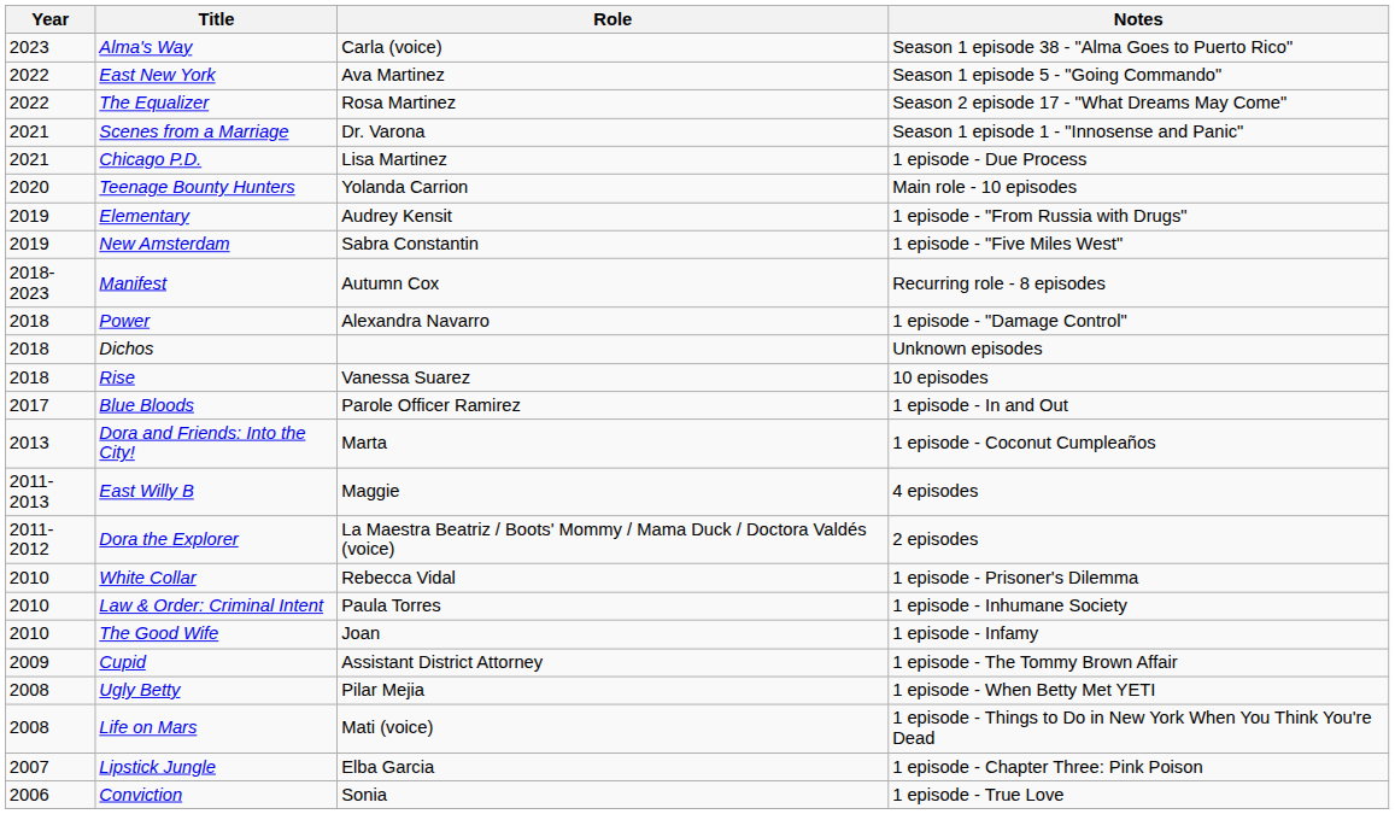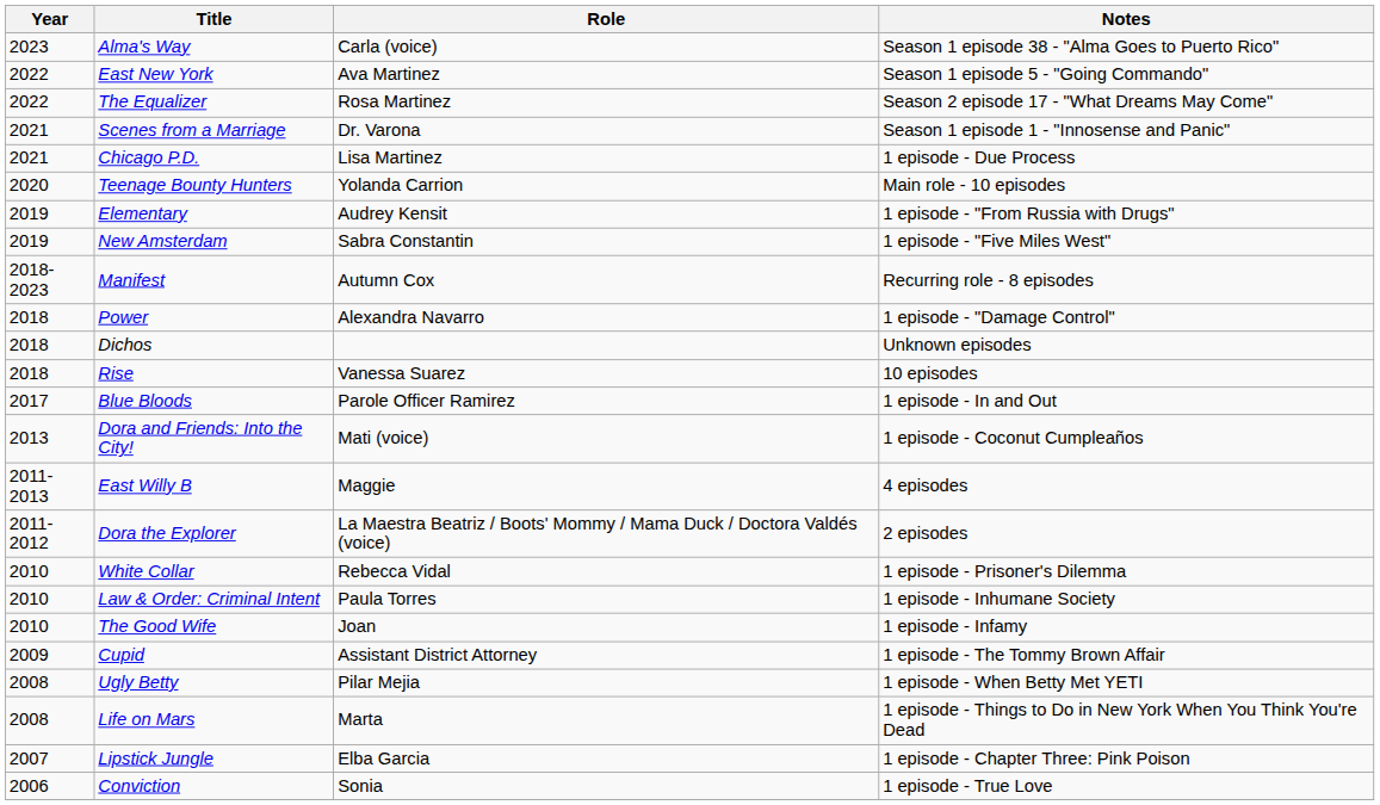 <table class="wikitable sortable">
 <tr>
 <th>Year</th>
 <th>Title</th>
 <th>Role</th>
 <th>Notes</th>
 </tr>
 <tr>
 <td>2023</td>
 <td><em> <a href='#'>Alma's Way</a> </em></td>
 <td>Carla (voice)</td>
 <td>Season 1 episode 38 - "Alma Goes to Puerto Rico"</td>
 </tr>
 <tr>
 <td>2022</td>
 <td><em> <a href='#'>East New York</a> </em></td>
 <td>Ava Martinez</td>
 <td>Season 1 episode 5 - "Going Commando"</td>
 </tr>
 <tr>
 <td>2022</td>
 <td><em> <a href='#'>The Equalizer</a> </em></td>
 <td>Rosa Martinez</td>
 <td>Season 2 episode 17 - "What Dreams May Come"</td>
 </tr>
 <tr>
 <td>2021</td>
 <td><em> <a href='#'>Scenes from a Marriage</a> </em></td>
 <td>Dr. Varona</td>
 <td>Season 1 episode 1 - "Innosense and Panic"</td>
 </tr>
 <tr>
 <td>2021</td>
 <td><em> <a href='#'>Chicago P.D.</a> </em></td>
 <td>Lisa Martinez</td>
 <td>1 episode - Due Process</td>
 </tr>
 <tr>
 <td>2020</td>
 <td><em> <a href='#'>Teenage Bounty Hunters</a> </em></td>
 <td>Yolanda Carrion</td>
 <td>Main role - 10 episodes</td>
 </tr>
 <tr>
 <td>2019</td>
 <td><em> <a href='#'>Elementary</a> </em></td>
 <td>Audrey Kensit</td>
 <td>1 episode - "From Russia with Drugs"</td>
 </tr>
 <tr>
 <td>2019</td>
 <td><em> <a href='#'>New Amsterdam</a> </em></td>
 <td>Sabra Constantin</td>
 <td>1 episode - "Five Miles West"</td>
 </tr>
 <tr>
 <td>2018-2023</td>
 <td><em><a href='#'>Manifest</a></em></td>
 <td>Autumn Cox</td>
 <td>Recurring role - 8 episodes</td>
 </tr>
 <tr>
 <td>2018</td>
 <td><em> <a href='#'>Power</a> </em></td>
 <td>Alexandra Navarro</td>
 <td>1 episode - "Damage Control"</td>
 </tr>
 <tr>
 <td>2018</td>
 <td><em> Dichos </em></td>
 <td></td>
 <td>Unknown episodes</td>
 </tr>
 <tr>
 <td>2018</td>
 <td><em> <a href='#'>Rise</a> </em></td>
 <td>Vanessa Suarez</td>
 <td>10 episodes</td>
 </tr>
 <tr>
 <td>2017</td>
 <td><em> <a href='#'>Blue Bloods</a> </em></td>
 <td>Parole Officer Ramirez</td>
 <td>1 episode - In and Out</td>
 </tr>
 <tr>
 <td>2013</td>
 <td><em> <a href='#'>Dora and Friends: Into the City!</a> </em></td>
-<td>Marta</td>
+<td>Mati (voice)</td>
 <td>1 episode - Coconut Cumpleaños</td>
 </tr>
 <tr>
 <td>2011-2013</td>
 <td><em> <a href='#'>East Willy B</a> </em></td>
 <td>Maggie</td>
 <td>4 episodes</td>
 </tr>
 <tr>
 <td>2011-2012</td>
 <td><em> <a href='#'>Dora the Explorer</a> </em></td>
 <td>La Maestra Beatriz / Boots' Mommy / Mama Duck / Doctora Valdés (voice)</td>
 <td>2 episodes</td>
 </tr>
 <tr>
 <td>2010</td>
 <td><em> <a href='#'>White Collar</a> </em></td>
 <td>Rebecca Vidal</td>
 <td>1 episode - Prisoner's Dilemma</td>
 </tr>
 <tr>
 <td>2010</td>
 <td><em> <a href='#'>Law & Order: Criminal Intent</a> </em></td>
 <td>Paula Torres</td>
 <td>1 episode - Inhumane Society</td>
 </tr>
 <tr>
 <td>2010</td>
 <td><em> <a href='#'>The Good Wife</a> </em></td>
 <td>Joan</td>
 <td>1 episode - Infamy</td>
 </tr>
 <tr>
 <td>2009</td>
 <td><em> <a href='#'>Cupid</a> </em></td>
 <td>Assistant District Attorney</td>
 <td>1 episode - The Tommy Brown Affair</td>
 </tr>
 <tr>
 <td>2008</td>
 <td><em> <a href='#'>Ugly Betty</a> </em></td>
 <td>Pilar Mejia</td>
 <td>1 episode - When Betty Met YETI</td>
 </tr>
 <tr>
 <td>2008</td>
 <td><em> <a href='#'>Life on Mars</a> </em></td>
-<td>Mati (voice)</td>
+<td>Marta</td>
 <td>1 episode - Things to Do in New York When You Think You're Dead</td>
 </tr>
 <tr>
 <td>2007</td>
 <td><em> <a href='#'>Lipstick Jungle</a> </em></td>
 <td>Elba Garcia</td>
 <td>1 episode - Chapter Three: Pink Poison</td>
 </tr>
 <tr>
 <td>2006</td>
 <td><em> <a href='#'>Conviction</a> </em></td>
 <td>Sonia</td>
 <td>1 episode - True Love</td>
 </tr>
 <tr>
 </tr>
 </table>
